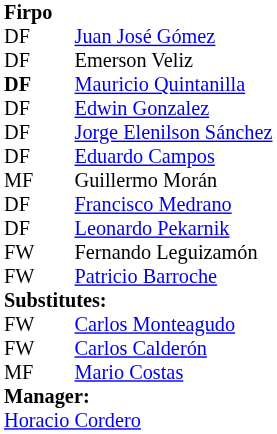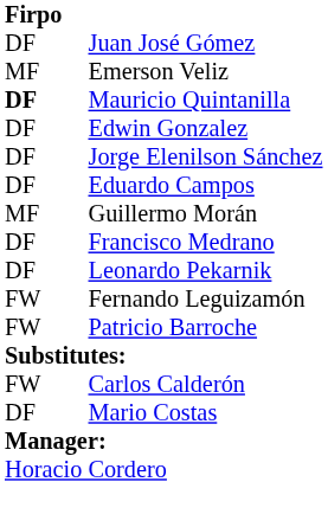 <table style="font-size: 90%" cellspacing="0" cellpadding="0">
 <tr>
 <td colspan="4"><strong>Firpo</strong></td>
 </tr>
 <tr>
 <th width="25"></th>
 <th width="25"></th>
 </tr>
 <tr>
 <td>DF</td>
 <td></td>
 <td> <a href='#'>Juan José Gómez</a></td>
 </tr>
 <tr>
-<td>DF</td>
+<td>MF</td>
 <td></td>
 <td> Emerson Veliz</td>
 </tr>
 <tr>
 <td><strong>DF</strong></td>
 <td></td>
 <td> <a href='#'>Mauricio Quintanilla</a></td>
 </tr>
 <tr>
 <td>DF</td>
 <td></td>
 <td> <a href='#'>Edwin Gonzalez</a></td>
 </tr>
 <tr>
 <td>DF</td>
 <td></td>
 <td> <a href='#'>Jorge Elenilson Sánchez</a></td>
 </tr>
 <tr>
 <td>DF</td>
 <td></td>
 <td> <a href='#'>Eduardo Campos</a> </td>
 <td></td>
 <td></td>
 </tr>
 <tr>
 <td>MF</td>
 <td></td>
 <td> Guillermo Morán</td>
 </tr>
 <tr>
 <td>DF</td>
 <td></td>
 <td> <a href='#'>Francisco Medrano</a> </td>
 </tr>
 <tr>
 <td>DF</td>
 <td></td>
 <td> <a href='#'>Leonardo Pekarnik</a> </td>
 <td></td>
 <td></td>
 </tr>
 <tr>
 <td>FW</td>
 <td></td>
 <td> Fernando Leguizamón</td>
 <td></td>
 <td></td>
 </tr>
 <tr>
 <td>FW</td>
 <td></td>
 <td> <a href='#'>Patricio Barroche</a></td>
 </tr>
 <tr>
 <td colspan=3><strong>Substitutes:</strong></td>
 </tr>
 <tr>
 <td>FW</td>
 <td></td>
-<td> <a href='#'>Carlos Monteagudo</a> </td>
-<td></td>
-<td></td>
-</tr>
-<tr>
-<td>FW</td>
-<td></td>
 <td> <a href='#'>Carlos Calderón</a></td>
 <td></td>
 <td></td>
 </tr>
 <tr>
-<td>MF</td>
+<td>DF</td>
 <td></td>
 <td> <a href='#'>Mario Costas</a></td>
 <td></td>
 <td></td>
 </tr>
 <tr>
 <td colspan=3><strong>Manager:</strong></td>
 </tr>
 <tr>
 <td colspan=4> <a href='#'>Horacio Cordero</a></td>
 </tr>
 </table>
